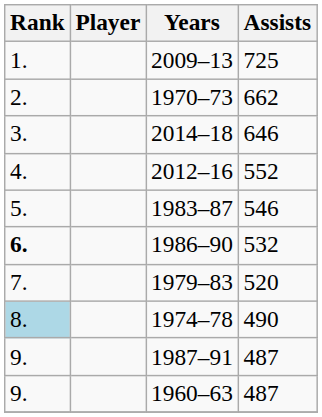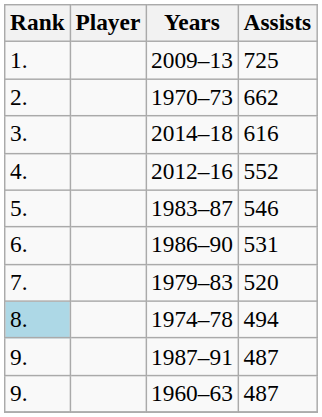 <table class="wikitable sortable">
 <tr>
 <th>Rank</th>
 <th>Player</th>
 <th>Years</th>
 <th>Assists</th>
 </tr>
 <tr>
 <td>1.</td>
 <td></td>
 <td>2009–13</td>
 <td>725</td>
 </tr>
 <tr>
 <td>2.</td>
 <td></td>
 <td>1970–73</td>
 <td>662</td>
 </tr>
 <tr>
 <td>3.</td>
 <td></td>
 <td>2014–18</td>
-<td>646</td>
+<td>616</td>
 </tr>
 <tr>
 <td>4.</td>
 <td></td>
 <td>2012–16</td>
 <td>552</td>
 </tr>
 <tr>
 <td>5.</td>
 <td></td>
 <td>1983–87</td>
 <td>546</td>
 </tr>
 <tr>
-<td><strong>6.</strong></td>
+<td>6.</td>
 <td></td>
 <td>1986–90</td>
-<td>532</td>
+<td>531</td>
 </tr>
 <tr>
 <td>7.</td>
 <td></td>
 <td>1979–83</td>
 <td>520</td>
 </tr>
 <tr>
 <td style="background: lightblue;">8.</td>
 <td></td>
 <td>1974–78</td>
-<td>490</td>
+<td>494</td>
 </tr>
 <tr>
 <td>9.</td>
 <td></td>
 <td>1987–91</td>
 <td>487</td>
 </tr>
 <tr>
 <td>9.</td>
 <td></td>
 <td>1960–63</td>
 <td>487</td>
 </tr>
 <tr>
 </tr>
 </table>
